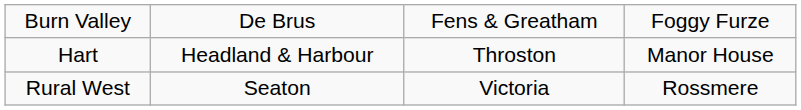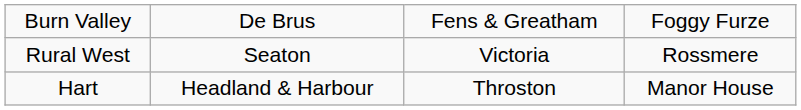 <table class="wikitable" style="text-align: center; width: 600px; margin:0.5em auto;">
 <tr>
 <td>Burn Valley</td>
 <td>De Brus</td>
 <td>Fens & Greatham</td>
 <td>Foggy Furze</td>
 </tr>
 <tr>
+<td>Rural West</td>
+<td>Seaton</td>
+<td>Victoria</td>
+<td>Rossmere</td>
+</tr>
+<tr>
 <td>Hart</td>
 <td>Headland & Harbour</td>
 <td>Throston</td>
 <td>Manor House</td>
 </tr>
-<tr>
-<td>Rural West</td>
-<td>Seaton</td>
-<td>Victoria</td>
-<td>Rossmere</td>
-</tr>
 </table>
